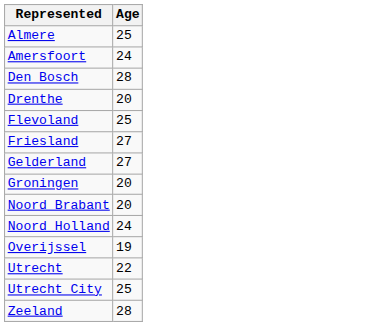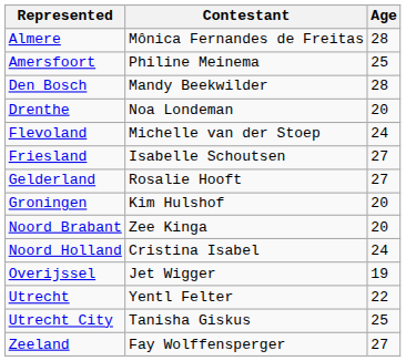 <table class="wikitable" style="font-size: 95%">
 <tr>
 <th>Represented</th>
+<th>Contestant</th>
 <th>Age</th>
 </tr>
 <tr>
 <td><a href='#'>Almere</a></td>
+<td>Mônica Fernandes de Freitas</td>
+<td>28</td>
+</tr>
+<tr>
+<td><a href='#'>Amersfoort</a></td>
+<td>Philine Meinema</td>
 <td>25</td>
 </tr>
 <tr>
-<td><a href='#'>Amersfoort</a></td>
-<td>24</td>
-</tr>
-<tr>
 <td><a href='#'>Den Bosch</a></td>
+<td>Mandy Beekwilder</td>
 <td>28</td>
 </tr>
 <tr>
 <td><a href='#'>Drenthe</a></td>
+<td>Noa Londeman</td>
 <td>20</td>
 </tr>
 <tr>
 <td><a href='#'>Flevoland</a></td>
-<td>25</td>
+<td>Michelle van der Stoep</td>
+<td>24</td>
 </tr>
 <tr>
 <td><a href='#'>Friesland</a></td>
+<td>Isabelle Schoutsen</td>
 <td>27</td>
 </tr>
 <tr>
 <td><a href='#'>Gelderland</a></td>
+<td>Rosalie Hooft</td>
 <td>27</td>
 </tr>
 <tr>
 <td><a href='#'>Groningen</a></td>
+<td>Kim Hulshof</td>
 <td>20</td>
 </tr>
 <tr>
 <td><a href='#'>Noord Brabant</a></td>
+<td>Zee Kinga</td>
 <td>20</td>
 </tr>
 <tr>
 <td><a href='#'>Noord Holland</a></td>
+<td>Cristina Isabel</td>
 <td>24</td>
 </tr>
 <tr>
 <td><a href='#'>Overijssel</a></td>
+<td>Jet Wigger</td>
 <td>19</td>
 </tr>
 <tr>
 <td><a href='#'>Utrecht</a></td>
+<td>Yentl Felter</td>
 <td>22</td>
 </tr>
 <tr>
 <td><a href='#'>Utrecht City</a></td>
+<td>Tanisha Giskus</td>
 <td>25</td>
 </tr>
 <tr>
 <td><a href='#'>Zeeland</a></td>
-<td>28</td>
+<td>Fay Wolffensperger</td>
+<td>27</td>
 </tr>
 </table>
